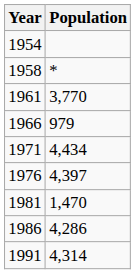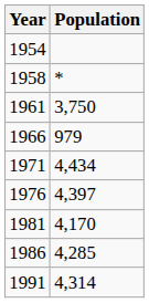 <table class="wikitable">
 <tr>
 <th>Year</th>
 <th>Population</th>
 </tr>
 <tr>
 <td>1954</td>
 <td></td>
 </tr>
 <tr>
 <td>1958</td>
 <td>*</td>
 </tr>
 <tr>
 <td>1961</td>
-<td>3,770</td>
+<td>3,750</td>
 </tr>
 <tr>
 <td>1966</td>
 <td>979</td>
 </tr>
 <tr>
 <td>1971</td>
 <td>4,434</td>
 </tr>
 <tr>
 <td>1976</td>
 <td>4,397</td>
 </tr>
 <tr>
 <td>1981</td>
-<td>1,470</td>
+<td>4,170</td>
 </tr>
 <tr>
 <td>1986</td>
-<td>4,286</td>
+<td>4,285</td>
 </tr>
 <tr>
 <td>1991</td>
 <td>4,314</td>
 </tr>
 </table>
